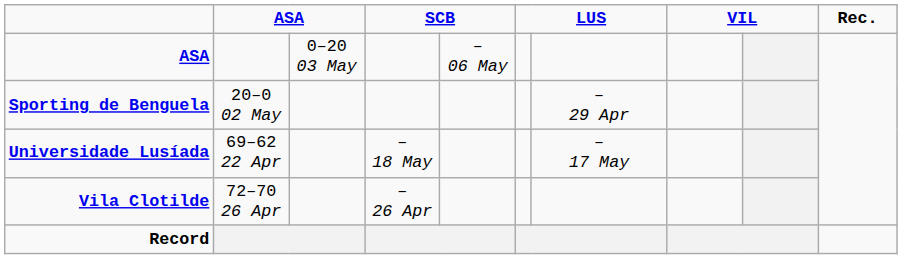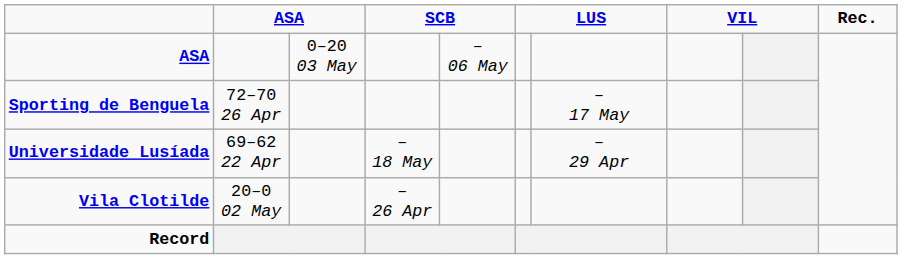 <table style="font-size: 90%; text-align: center" class="wikitable">
 <tr>
 <td></td>
 <td width=100 colspan="2"><strong><a href='#'>ASA</a></strong></td>
 <td width=100 colspan="2"><strong><a href='#'>SCB</a></strong></td>
 <td width=100 colspan="2"><strong><a href='#'>LUS</a></strong></td>
 <td width=100 colspan="2"><strong><a href='#'>VIL</a></strong></td>
 <td width=50><strong>Rec.</strong></td>
 </tr>
 <tr>
 <td align=right><strong><a href='#'>ASA</a></strong></td>
 <td></td>
 <td>0–20<br><em>03 May</em></td>
 <td></td>
 <td>–<br><em>06 May</em></td>
 <td></td>
 <td></td>
 <td></td>
 <th></th>
 </tr>
 <tr>
 <td align=right><strong><a href='#'>Sporting de Benguela</a></strong></td>
-<td>20–0<br><em>02 May</em></td>
+<td>72–70<br><em>26 Apr</em></td>
 <td></td>
 <td></td>
 <td></td>
 <td></td>
-<td>–<br><em>29 Apr</em></td>
+<td>–<br><em>17 May</em></td>
 <td></td>
 <th></th>
 </tr>
 <tr>
 <td align=right><strong><a href='#'>Universidade Lusíada</a></strong></td>
 <td>69–62<br><em>22 Apr</em></td>
 <td></td>
 <td>–<br><em>18 May</em></td>
 <td></td>
 <td></td>
-<td>–<br><em>17 May</em></td>
+<td>–<br><em>29 Apr</em></td>
 <td></td>
 <th></th>
 </tr>
 <tr>
 <td align=right><strong><a href='#'>Vila Clotilde</a></strong></td>
-<td>72–70<br><em>26 Apr</em></td>
+<td>20–0<br><em>02 May</em></td>
 <td></td>
 <td>–<br><em>26 Apr</em></td>
 <td></td>
 <td></td>
 <td></td>
 <td></td>
 <th></th>
 </tr>
 <tr>
 <td align=right><strong>Record</strong></td>
 <th colspan="2"></th>
 <th colspan="2"></th>
 <th colspan="2"></th>
 <th colspan="2"></th>
 <td></td>
 </tr>
 </table>
